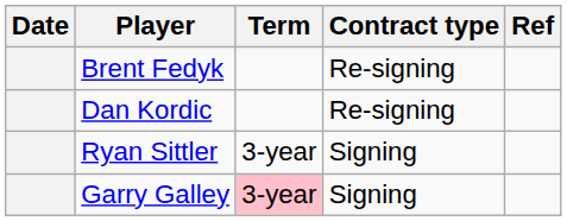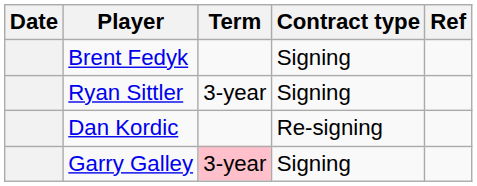 <table class="wikitable plainrowheaders">
 <tr style="background:#ddd; text-align:center;">
 <th>Date</th>
 <th>Player</th>
 <th>Term</th>
 <th>Contract type</th>
 <th>Ref</th>
 </tr>
 <tr>
 <th scope="row"></th>
 <td><a href='#'>Brent Fedyk</a></td>
 <td></td>
-<td>Re-signing</td>
+<td>Signing</td>
+<td></td>
+</tr>
+<tr>
+<th scope="row"></th>
+<td><a href='#'>Ryan Sittler</a></td>
+<td>3-year</td>
+<td>Signing</td>
 <td></td>
 </tr>
 <tr>
 <th scope="row"></th>
 <td><a href='#'>Dan Kordic</a></td>
 <td></td>
 <td>Re-signing</td>
 <td></td>
 </tr>
 <tr>
 <th scope="row"></th>
-<td><a href='#'>Ryan Sittler</a></td>
-<td>3-year</td>
-<td>Signing</td>
-<td></td>
-</tr>
-<tr>
-<th scope="row"></th>
 <td><a href='#'>Garry Galley</a></td>
 <td style="background: pink;">3-year</td>
 <td>Signing</td>
 <td></td>
 </tr>
 </table>
